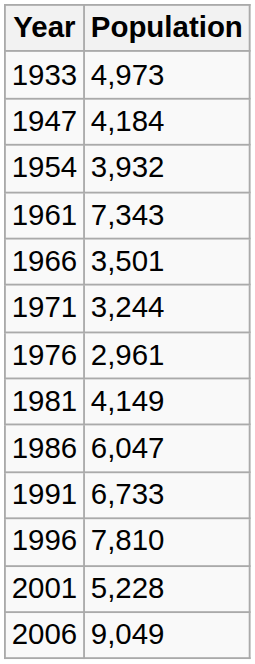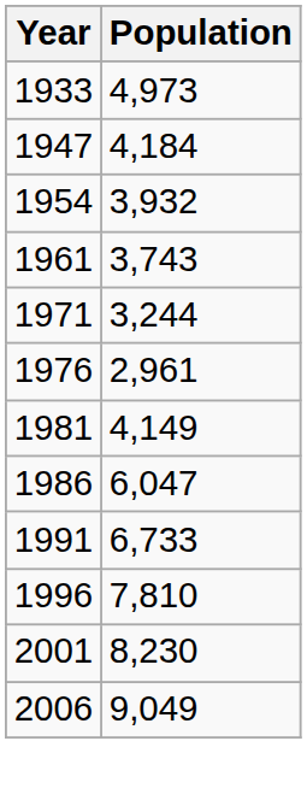 <table class="wikitable">
 <tr>
 <th>Year</th>
 <th>Population</th>
 </tr>
 <tr>
 <td>1933</td>
 <td>4,973</td>
 </tr>
 <tr>
 <td>1947</td>
 <td>4,184</td>
 </tr>
 <tr>
 <td>1954</td>
 <td>3,932</td>
 </tr>
 <tr>
 <td>1961</td>
-<td>7,343</td>
-</tr>
-<tr>
-<td>1966</td>
-<td>3,501</td>
+<td>3,743</td>
 </tr>
 <tr>
 <td>1971</td>
 <td>3,244</td>
 </tr>
 <tr>
 <td>1976</td>
 <td>2,961</td>
 </tr>
 <tr>
 <td>1981</td>
 <td>4,149</td>
 </tr>
 <tr>
 <td>1986</td>
 <td>6,047</td>
 </tr>
 <tr>
 <td>1991</td>
 <td>6,733</td>
 </tr>
 <tr>
 <td>1996</td>
 <td>7,810</td>
 </tr>
 <tr>
 <td>2001</td>
-<td>5,228</td>
+<td>8,230</td>
 </tr>
 <tr>
 <td>2006</td>
 <td>9,049</td>
 </tr>
 </table>
